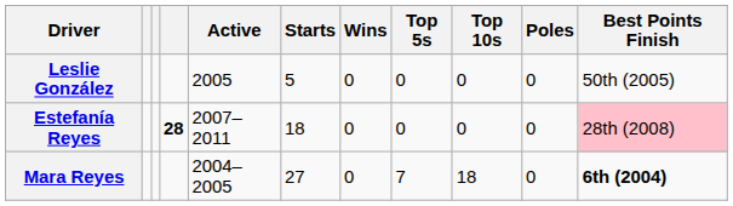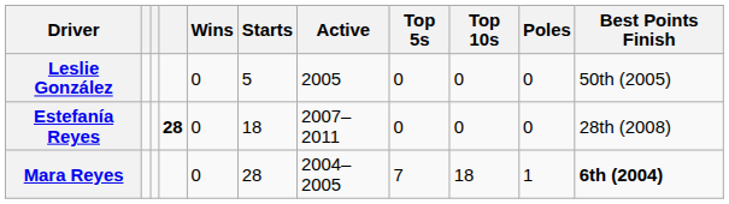 <table class="wikitable sortable" style="font-size: 95%;">
 <tr>
 <th>Driver</th>
 <th></th>
 <th></th>
 <th></th>
+<th>Wins</th>
+<th>Starts</th>
 <th>Active</th>
-<th>Starts</th>
-<th>Wins</th>
 <th>Top 5s</th>
 <th>Top 10s</th>
 <th>Poles</th>
 <th>Best Points Finish</th>
 </tr>
 <tr>
 <th><a href='#'>Leslie González</a></th>
 <td></td>
 <td></td>
 <td></td>
+<td>0</td>
+<td>5</td>
 <td>2005</td>
-<td>5</td>
-<td>0</td>
 <td>0</td>
 <td>0</td>
 <td>0</td>
 <td data-sort-value=50>50th (2005)</td>
 </tr>
 <tr>
 <th><a href='#'>Estefanía Reyes</a></th>
 <td></td>
 <td></td>
 <td align=center><strong>28</strong></td>
+<td>0</td>
+<td>18</td>
 <td>2007–2011</td>
-<td>18</td>
 <td>0</td>
 <td>0</td>
 <td>0</td>
-<td>0</td>
-<td data-sort-value=28 style="background: pink;">28th (2008)</td>
+<td data-sort-value=28>28th (2008)</td>
 </tr>
 <tr>
 <th><a href='#'>Mara Reyes</a></th>
 <td></td>
 <td></td>
 <td></td>
+<td>0</td>
+<td>28</td>
 <td>2004–2005</td>
-<td>27</td>
-<td>0</td>
 <td>7</td>
 <td>18</td>
-<td>0</td>
+<td>1</td>
 <td data-sort-value=6><strong>6th (2004)</strong></td>
 </tr>
 </table>
